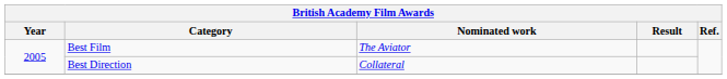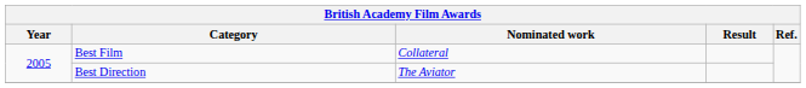 <table class=wikitable>
 <tr>
 <th colspan=5><a href='#'>British Academy Film Awards</a></th>
 </tr>
 <tr>
 <th scope="col" style="width:5em;">Year</th>
 <th scope="col" style="width:26em;">Category</th>
 <th scope="col" style="width:25em;">Nominated work</th>
 <th scope="col" style="width:5em;">Result</th>
 <th>Ref.</th>
 </tr>
 <tr>
 <td style="text-align:center;", rowspan=2><a href='#'>2005</a></td>
 <td><a href='#'>Best Film</a></td>
-<td><em><a href='#'>The Aviator</a></em></td>
+<td><em><a href='#'>Collateral</a></em></td>
 <td></td>
 <td rowspan=2></td>
 </tr>
 <tr>
 <td><a href='#'>Best Direction</a></td>
-<td><em><a href='#'>Collateral</a></em></td>
+<td><em><a href='#'>The Aviator</a></em></td>
 <td></td>
 </tr>
 <tr>
 </tr>
 </table>
